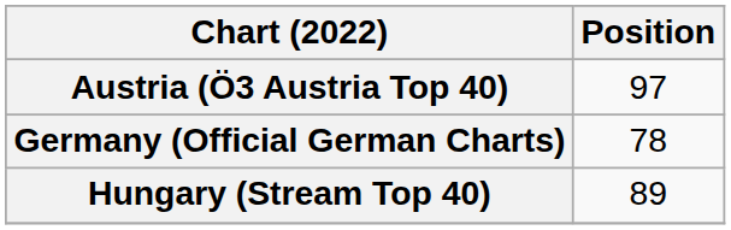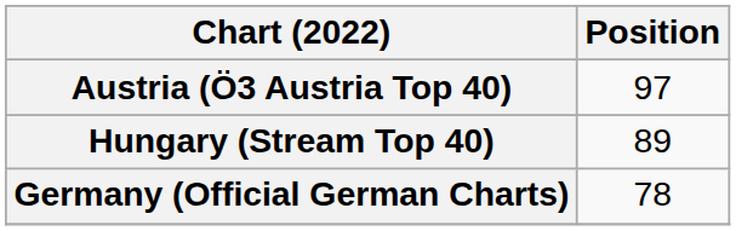 <table class="wikitable sortable plainrowheaders" style="text-align:center">
 <tr>
 <th scope="col">Chart (2022)</th>
 <th scope="col">Position</th>
 </tr>
 <tr>
 <th scope="row">Austria (Ö3 Austria Top 40)</th>
 <td>97</td>
 </tr>
 <tr>
+<th scope="row">Hungary (Stream Top 40)</th>
+<td>89</td>
+</tr>
+<tr>
 <th scope="row">Germany (Official German Charts)</th>
 <td>78</td>
 </tr>
 <tr>
-<th scope="row">Hungary (Stream Top 40)</th>
-<td>89</td>
-</tr>
-<tr>
 </tr>
 </table>
